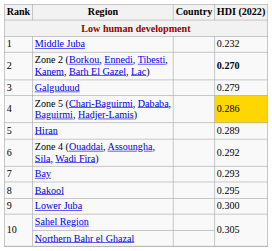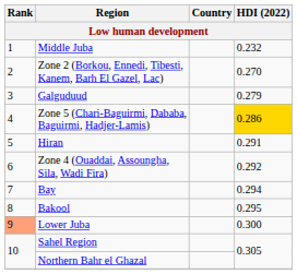 <table class="wikitable sortable">
 <tr>
 <th class="sort">Rank</th>
 <th class="sort">Region</th>
 <th>Country</th>
 <th class="sort">HDI (2022)</th>
 </tr>
 <tr>
 <th colspan="4" style="color:#900;">Low human development</th>
 </tr>
 <tr>
 <td>1</td>
 <td style="text-align:left"><a href='#'>Middle Juba</a></td>
 <td></td>
 <td>0.232</td>
 </tr>
 <tr>
 <td>2</td>
 <td style="text-align:left">Zone 2 (<a href='#'>Borkou</a>, <a href='#'>Ennedi</a>, <a href='#'>Tibesti</a>,<br> <a href='#'>Kanem</a>, <a href='#'>Barh El Gazel</a>, <a href='#'>Lac</a>)</td>
 <td></td>
-<td><strong>0.270</strong></td>
+<td>0.270</td>
 </tr>
 <tr>
 <td>3</td>
 <td style="text-align:left"><a href='#'>Galguduud</a></td>
 <td></td>
 <td>0.279</td>
 </tr>
 <tr>
 <td>4</td>
 <td>Zone 5 (<a href='#'>Chari-Baguirmi</a>, <a href='#'>Dababa</a>,<br><a href='#'>Baguirmi</a>, <a href='#'>Hadjer-Lamis</a>)</td>
 <td></td>
 <td style="background: gold;">0.286</td>
 </tr>
 <tr>
 <td>5</td>
 <td><a href='#'>Hiran</a></td>
 <td></td>
-<td>0.289</td>
+<td>0.291</td>
 </tr>
 <tr>
 <td>6</td>
 <td>Zone 4 (<a href='#'>Ouaddai</a>, <a href='#'>Assoungha</a>,<br> <a href='#'>Sila</a>, <a href='#'>Wadi Fira</a>)</td>
 <td></td>
 <td>0.292</td>
 </tr>
 <tr>
 <td>7</td>
 <td><a href='#'>Bay</a></td>
 <td></td>
-<td>0.293</td>
+<td>0.294</td>
 </tr>
 <tr>
 <td>8</td>
 <td><a href='#'>Bakool</a></td>
 <td></td>
 <td>0.295</td>
 </tr>
 <tr>
-<td>9</td>
+<td style="background: lightsalmon;">9</td>
 <td><a href='#'>Lower Juba</a></td>
 <td></td>
 <td>0.300</td>
 </tr>
 <tr>
 <td rowspan="2">10</td>
 <td><a href='#'>Sahel Region</a></td>
 <td></td>
 <td rowspan="2">0.305</td>
 </tr>
 <tr>
 <td><a href='#'>Northern Bahr el Ghazal</a></td>
 <td></td>
 </tr>
 <tr>
 </tr>
 </table>
